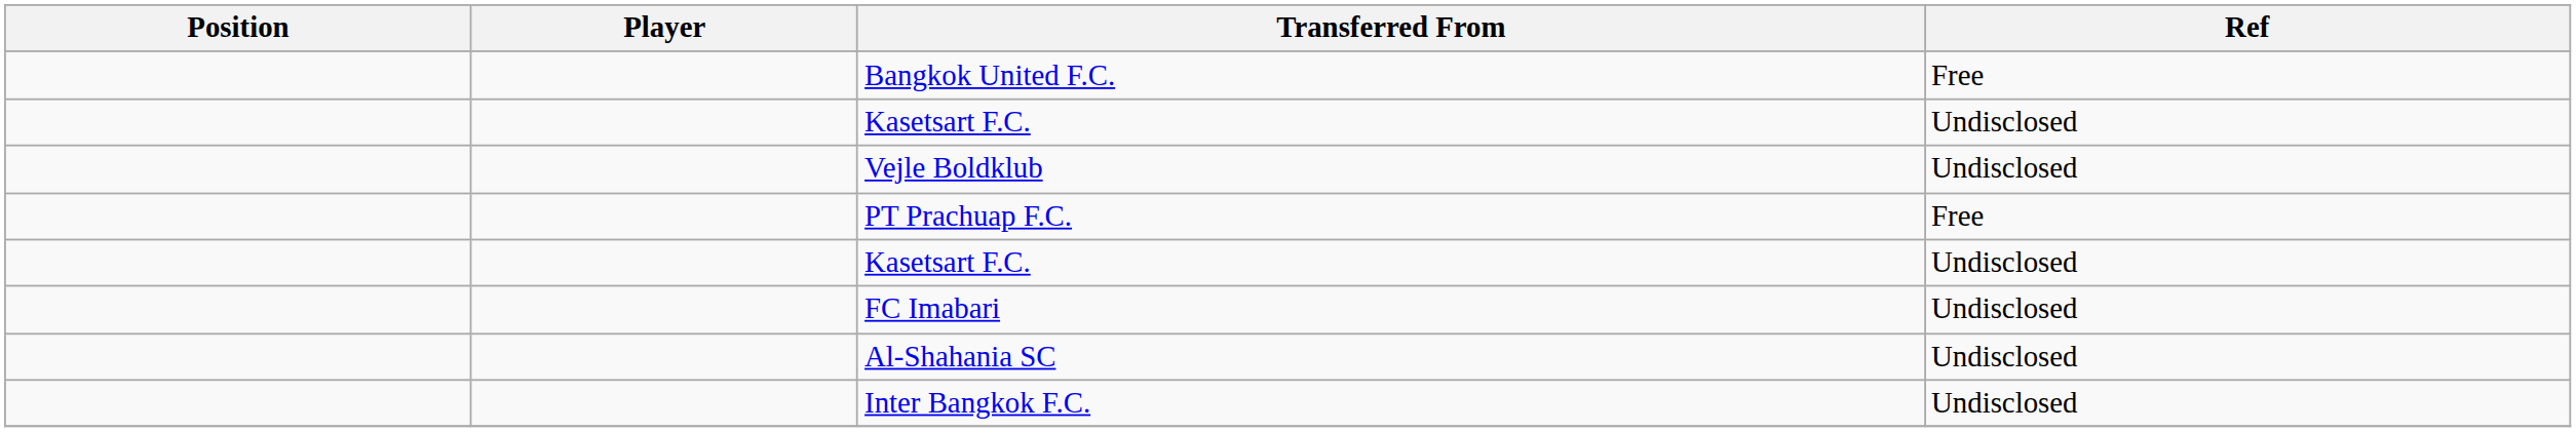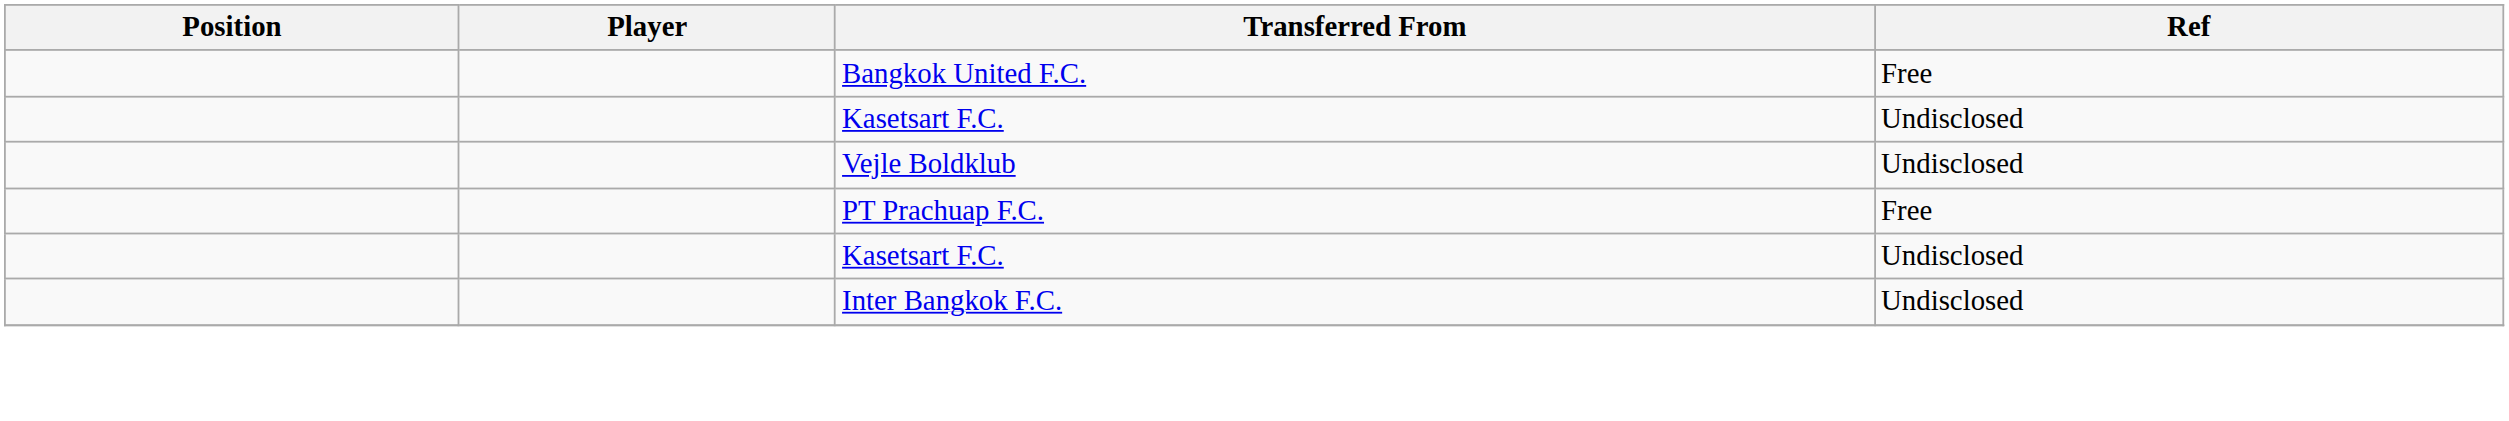 <table class="wikitable sortable" style="width:70%; text-align:center; font-size:100%; text-align:left;">
 <tr>
 <th>Position</th>
 <th>Player</th>
 <th>Transferred From</th>
 <th>Ref</th>
 </tr>
 <tr>
 <td></td>
 <td></td>
 <td> <a href='#'>Bangkok United F.C.</a></td>
 <td>Free </td>
 </tr>
 <tr>
 <td></td>
 <td></td>
 <td> <a href='#'>Kasetsart F.C.</a></td>
 <td>Undisclosed </td>
 </tr>
 <tr>
 <td></td>
 <td></td>
 <td> <a href='#'>Vejle Boldklub</a></td>
 <td>Undisclosed </td>
 </tr>
 <tr>
 <td></td>
 <td></td>
 <td> <a href='#'>PT Prachuap F.C.</a></td>
 <td>Free </td>
 </tr>
 <tr>
 <td></td>
 <td></td>
 <td> <a href='#'>Kasetsart F.C.</a></td>
 <td>Undisclosed </td>
 </tr>
 <tr>
 <td></td>
 <td></td>
-<td> <a href='#'>FC Imabari</a></td>
-<td>Undisclosed </td>
-</tr>
-<tr>
-<td></td>
-<td></td>
-<td> <a href='#'>Al-Shahania SC</a></td>
-<td>Undisclosed </td>
-</tr>
-<tr>
-<td></td>
-<td></td>
 <td> <a href='#'>Inter Bangkok F.C.</a></td>
 <td>Undisclosed </td>
 </tr>
 <tr>
 </tr>
 </table>
